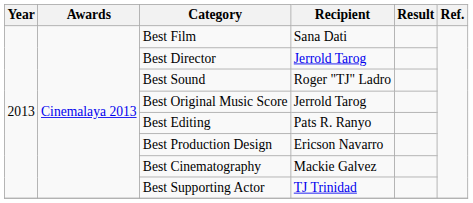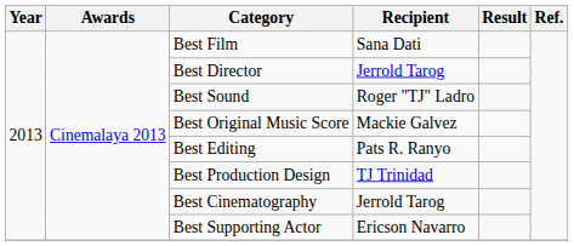 <table class="wikitable">
 <tr>
 <th>Year</th>
 <th>Awards</th>
 <th>Category</th>
 <th>Recipient</th>
 <th>Result</th>
 <th>Ref.</th>
 </tr>
 <tr>
 <td rowspan="8">2013</td>
 <td rowspan="8"><a href='#'>Cinemalaya 2013</a></td>
 <td>Best Film</td>
 <td>Sana Dati</td>
 <td></td>
 <td rowspan="8"></td>
 </tr>
 <tr>
 <td>Best Director</td>
 <td><a href='#'>Jerrold Tarog</a></td>
 <td></td>
 </tr>
 <tr>
 <td>Best Sound</td>
 <td>Roger "TJ" Ladro</td>
 <td></td>
 </tr>
 <tr>
 <td>Best Original Music Score</td>
-<td>Jerrold Tarog</td>
+<td>Mackie Galvez</td>
 <td></td>
 </tr>
 <tr>
 <td>Best Editing</td>
 <td>Pats R. Ranyo</td>
 <td></td>
 </tr>
 <tr>
 <td>Best Production Design</td>
-<td>Ericson Navarro</td>
+<td><a href='#'>TJ Trinidad</a></td>
 <td></td>
 </tr>
 <tr>
 <td>Best Cinematography</td>
-<td>Mackie Galvez</td>
+<td>Jerrold Tarog</td>
 <td></td>
 </tr>
 <tr>
 <td>Best Supporting Actor</td>
-<td><a href='#'>TJ Trinidad</a></td>
+<td>Ericson Navarro</td>
 <td></td>
 </tr>
 <tr>
 </tr>
 </table>
